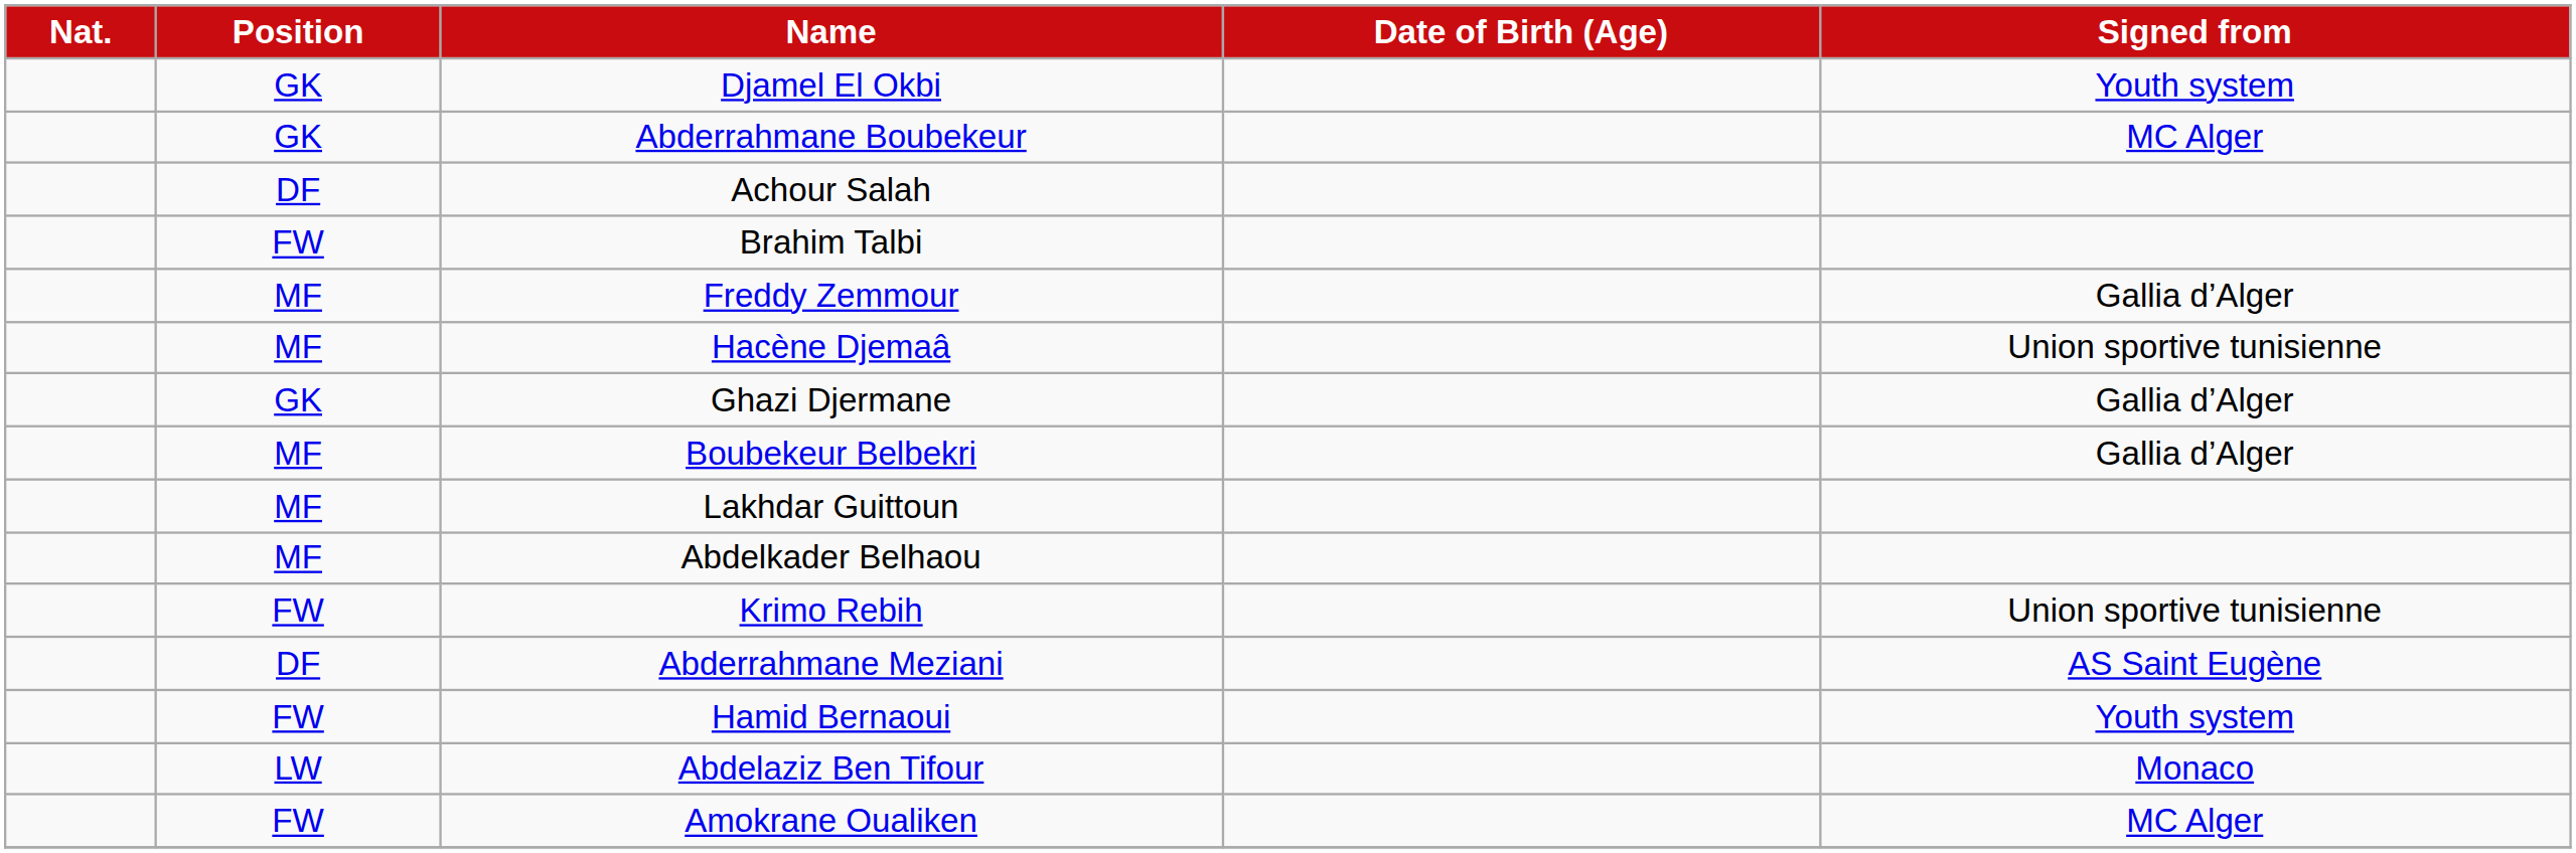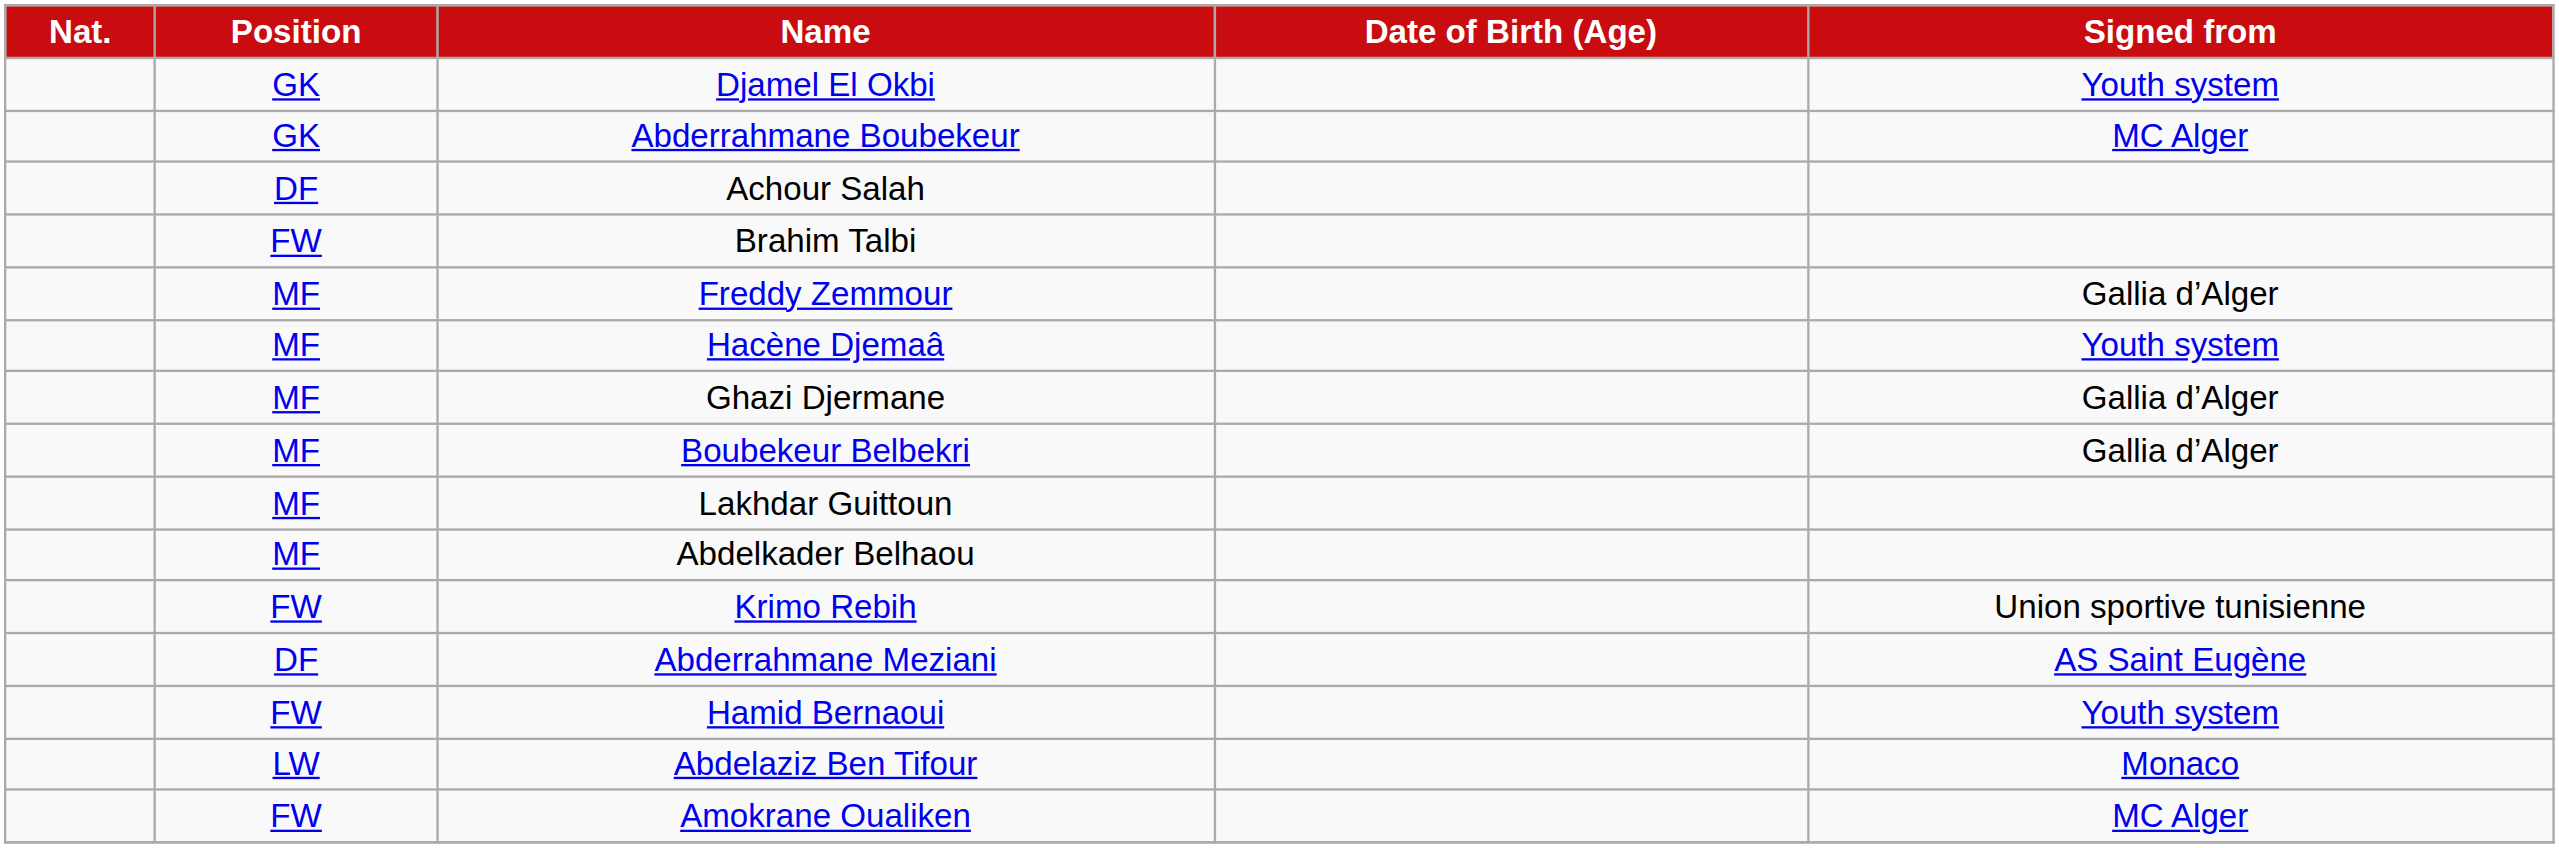 <table class="wikitable" style="text-align:center; font-size:90%; width:70%">
 <tr>
 <th style="background:#c90c0f; color:white; text-align:center;">Nat.</th>
 <th style="background:#c90c0f; color:white; text-align:center;">Position</th>
 <th style="background:#c90c0f; color:white; text-align:center;">Name</th>
 <th style="background:#c90c0f; color:white; text-align:center;">Date of Birth (Age)</th>
 <th style="background:#c90c0f; color:white; text-align:center;">Signed from</th>
 </tr>
 <tr>
 <td></td>
 <td><a href='#'>GK</a></td>
 <td><a href='#'>Djamel El Okbi</a></td>
 <td></td>
 <td><a href='#'>Youth system</a></td>
 </tr>
 <tr>
 <td></td>
 <td><a href='#'>GK</a></td>
 <td><a href='#'>Abderrahmane Boubekeur</a></td>
 <td></td>
 <td> <a href='#'>MC Alger</a></td>
 </tr>
 <tr>
 <td></td>
 <td><a href='#'>DF</a></td>
 <td>Achour Salah</td>
 <td></td>
 <td></td>
 </tr>
 <tr>
 <td></td>
 <td><a href='#'>FW</a></td>
 <td>Brahim Talbi</td>
 <td></td>
 <td></td>
 </tr>
 <tr>
 <td></td>
 <td><a href='#'>MF</a></td>
 <td><a href='#'>Freddy Zemmour</a></td>
 <td></td>
 <td> Gallia d’Alger</td>
 </tr>
 <tr>
 <td></td>
 <td><a href='#'>MF</a></td>
 <td><a href='#'>Hacène Djemaâ</a></td>
 <td></td>
-<td> Union sportive tunisienne</td>
+<td><a href='#'>Youth system</a></td>
 </tr>
 <tr>
 <td></td>
-<td><a href='#'>GK</a></td>
+<td><a href='#'>MF</a></td>
 <td>Ghazi Djermane</td>
 <td></td>
 <td> Gallia d’Alger</td>
 </tr>
 <tr>
 <td></td>
 <td><a href='#'>MF</a></td>
 <td><a href='#'>Boubekeur Belbekri</a></td>
 <td></td>
 <td> Gallia d’Alger</td>
 </tr>
 <tr>
 <td></td>
 <td><a href='#'>MF</a></td>
 <td>Lakhdar Guittoun</td>
 <td></td>
 <td></td>
 </tr>
 <tr>
 <td></td>
 <td><a href='#'>MF</a></td>
 <td>Abdelkader Belhaou</td>
 <td></td>
 <td></td>
 </tr>
 <tr>
 <td></td>
 <td><a href='#'>FW</a></td>
 <td><a href='#'>Krimo Rebih</a></td>
 <td></td>
 <td> Union sportive tunisienne</td>
 </tr>
 <tr>
 <td></td>
 <td><a href='#'>DF</a></td>
 <td><a href='#'>Abderrahmane Meziani</a></td>
 <td></td>
 <td> <a href='#'>AS Saint Eugène</a></td>
 </tr>
 <tr>
 <td></td>
 <td><a href='#'>FW</a></td>
 <td><a href='#'>Hamid Bernaoui</a></td>
 <td></td>
 <td><a href='#'>Youth system</a></td>
 </tr>
 <tr>
 <td></td>
 <td><a href='#'>LW</a></td>
 <td><a href='#'>Abdelaziz Ben Tifour</a></td>
 <td></td>
 <td> <a href='#'>Monaco</a></td>
 </tr>
 <tr>
 <td></td>
 <td><a href='#'>FW</a></td>
 <td><a href='#'>Amokrane Oualiken</a></td>
 <td></td>
 <td> <a href='#'>MC Alger</a></td>
 </tr>
 <tr>
 </tr>
 </table>
